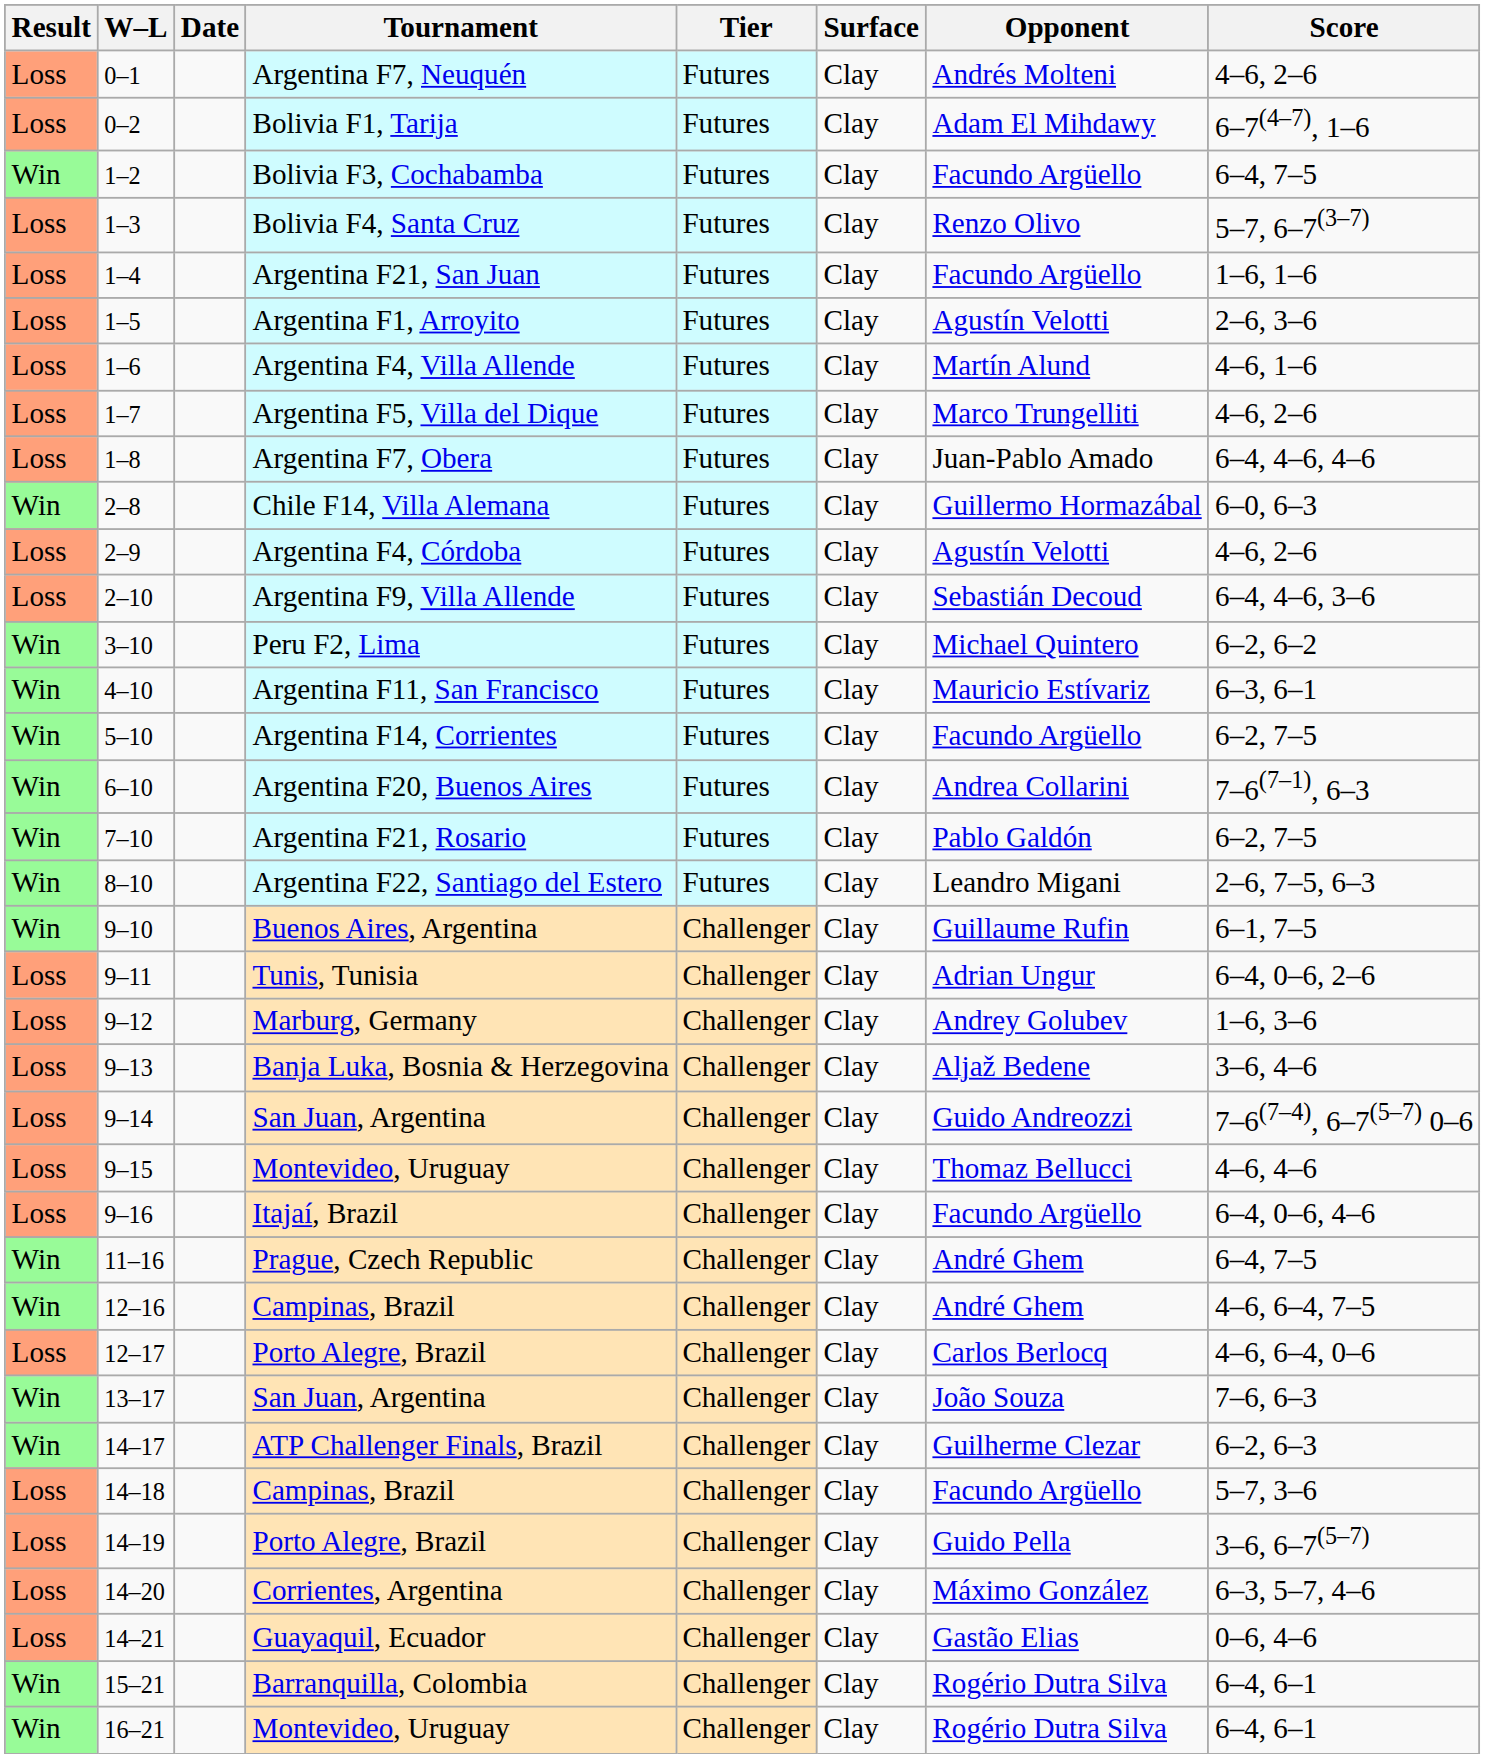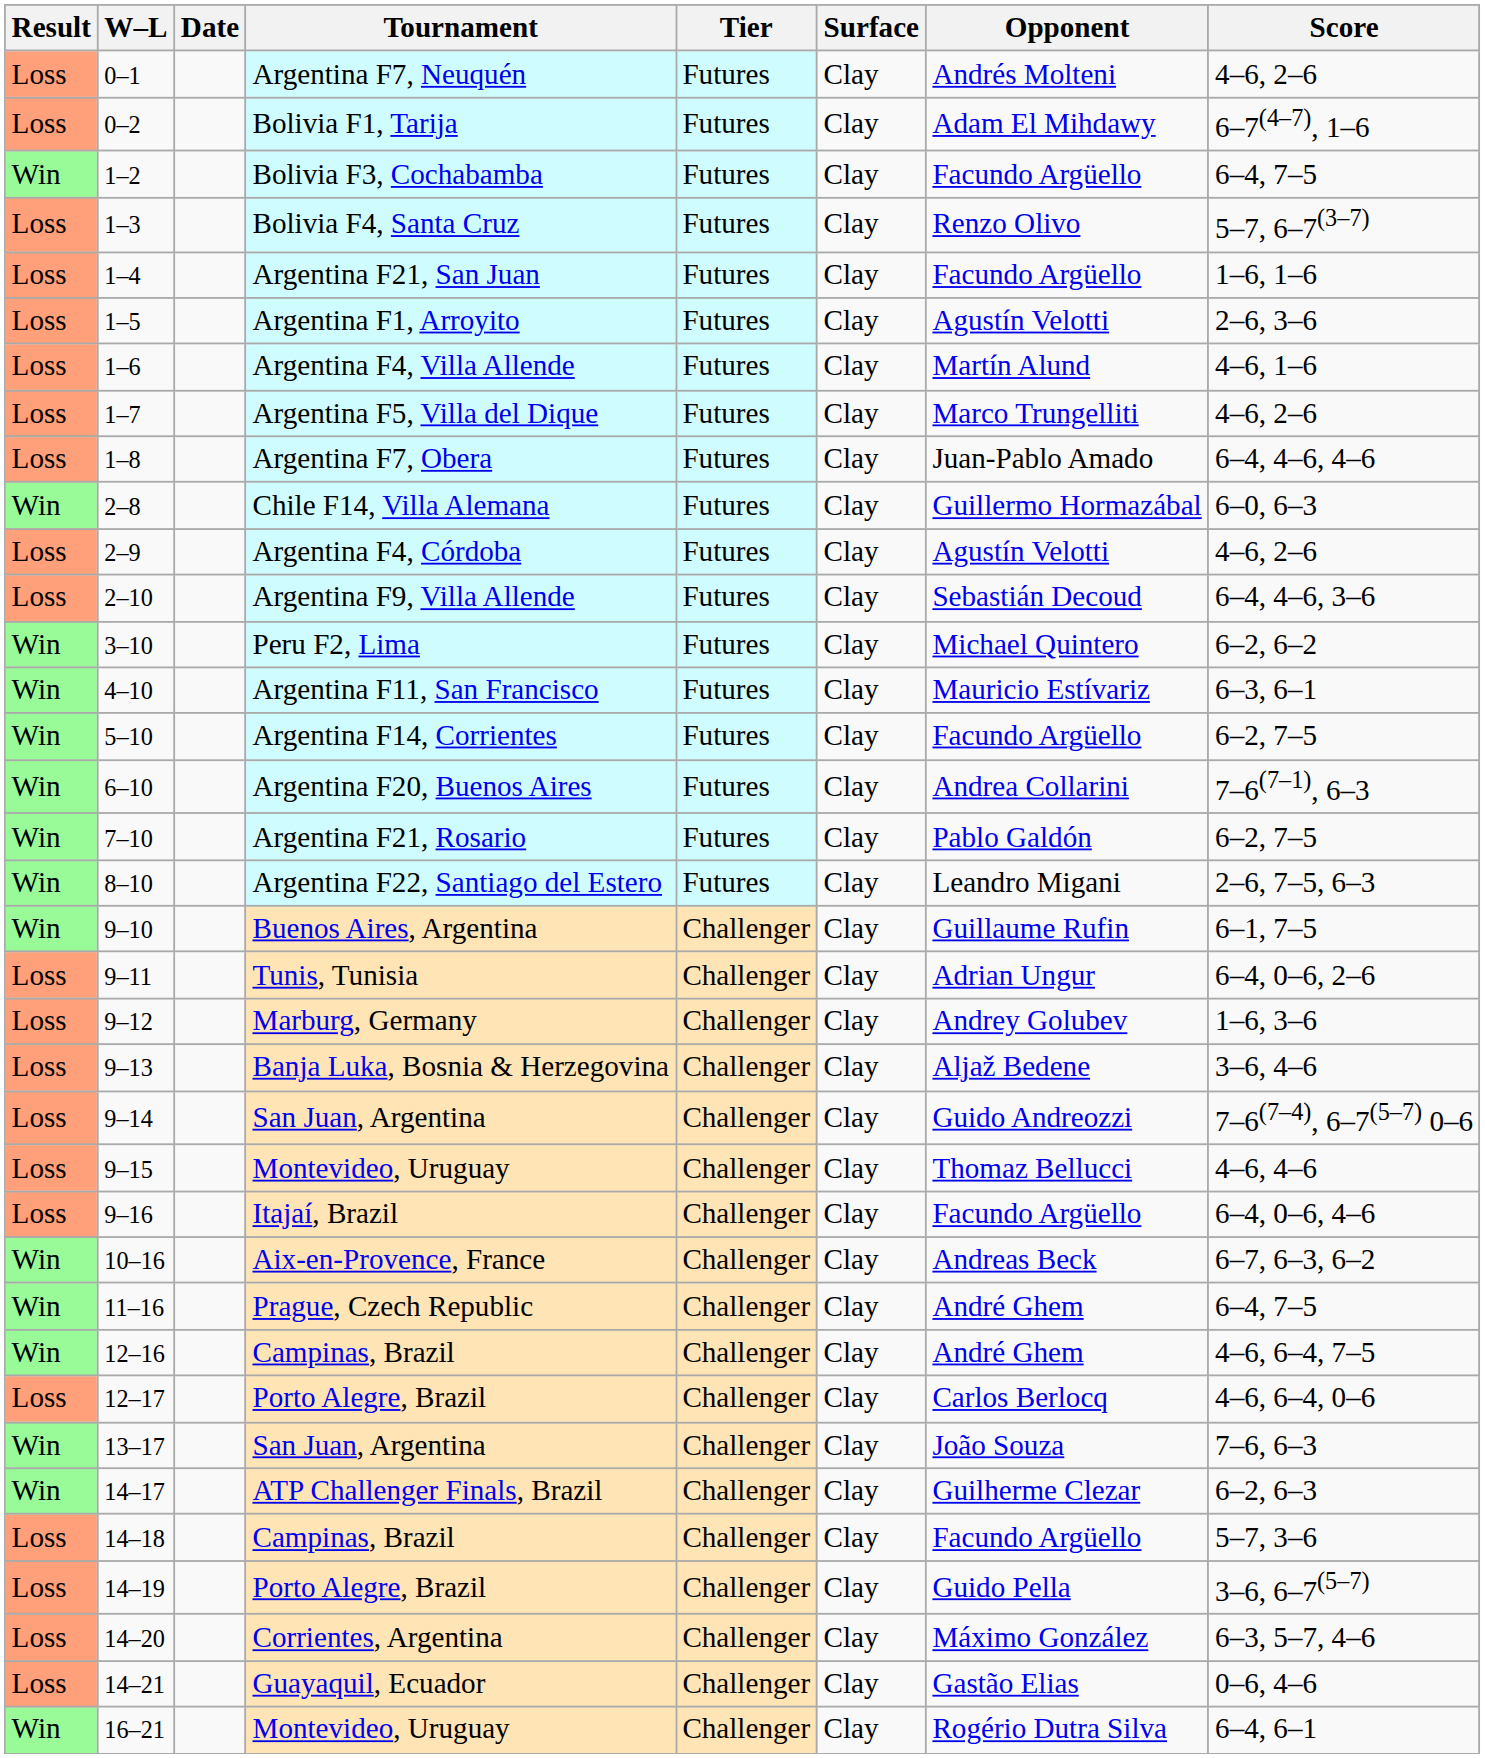 <table class="sortable wikitable">
 <tr>
 <th>Result</th>
 <th class="unsortable">W–L</th>
 <th>Date</th>
 <th>Tournament</th>
 <th>Tier</th>
 <th>Surface</th>
 <th>Opponent</th>
 <th class="unsortable">Score</th>
 </tr>
 <tr>
 <td bgcolor=FFA07A>Loss</td>
 <td><small>0–1</small></td>
 <td></td>
 <td style="background:#cffcff;">Argentina F7, <a href='#'>Neuquén</a></td>
 <td style="background:#cffcff;">Futures</td>
 <td>Clay</td>
 <td> <a href='#'>Andrés Molteni</a></td>
 <td>4–6, 2–6</td>
 </tr>
 <tr>
 <td bgcolor=FFA07A>Loss</td>
 <td><small>0–2</small></td>
 <td></td>
 <td style="background:#cffcff;">Bolivia F1, <a href='#'>Tarija</a></td>
 <td style="background:#cffcff;">Futures</td>
 <td>Clay</td>
 <td> <a href='#'>Adam El Mihdawy</a></td>
 <td>6–7<sup>(4–7)</sup>, 1–6</td>
 </tr>
 <tr>
 <td bgcolor=98FB98>Win</td>
 <td><small>1–2</small></td>
 <td></td>
 <td style="background:#cffcff;">Bolivia F3, <a href='#'>Cochabamba</a></td>
 <td style="background:#cffcff;">Futures</td>
 <td>Clay</td>
 <td> <a href='#'>Facundo Argüello</a></td>
 <td>6–4, 7–5</td>
 </tr>
 <tr>
 <td bgcolor=FFA07A>Loss</td>
 <td><small>1–3</small></td>
 <td></td>
 <td style="background:#cffcff;">Bolivia F4, <a href='#'>Santa Cruz</a></td>
 <td style="background:#cffcff;">Futures</td>
 <td>Clay</td>
 <td> <a href='#'>Renzo Olivo</a></td>
 <td>5–7, 6–7<sup>(3–7)</sup></td>
 </tr>
 <tr>
 <td bgcolor=FFA07A>Loss</td>
 <td><small>1–4</small></td>
 <td></td>
 <td style="background:#cffcff;">Argentina F21, <a href='#'>San Juan</a></td>
 <td style="background:#cffcff;">Futures</td>
 <td>Clay</td>
 <td> <a href='#'>Facundo Argüello</a></td>
 <td>1–6, 1–6</td>
 </tr>
 <tr>
 <td bgcolor=FFA07A>Loss</td>
 <td><small>1–5</small></td>
 <td></td>
 <td style="background:#cffcff;">Argentina F1, <a href='#'>Arroyito</a></td>
 <td style="background:#cffcff;">Futures</td>
 <td>Clay</td>
 <td> <a href='#'>Agustín Velotti</a></td>
 <td>2–6, 3–6</td>
 </tr>
 <tr>
 <td bgcolor=FFA07A>Loss</td>
 <td><small>1–6</small></td>
 <td></td>
 <td style="background:#cffcff;">Argentina F4, <a href='#'>Villa Allende</a></td>
 <td style="background:#cffcff;">Futures</td>
 <td>Clay</td>
 <td> <a href='#'>Martín Alund</a></td>
 <td>4–6, 1–6</td>
 </tr>
 <tr>
 <td bgcolor=FFA07A>Loss</td>
 <td><small>1–7</small></td>
 <td></td>
 <td style="background:#cffcff;">Argentina F5, <a href='#'>Villa del Dique</a></td>
 <td style="background:#cffcff;">Futures</td>
 <td>Clay</td>
 <td> <a href='#'>Marco Trungelliti</a></td>
 <td>4–6, 2–6</td>
 </tr>
 <tr>
 <td bgcolor=FFA07A>Loss</td>
 <td><small>1–8</small></td>
 <td></td>
 <td style="background:#cffcff;">Argentina F7, <a href='#'>Obera</a></td>
 <td style="background:#cffcff;">Futures</td>
 <td>Clay</td>
 <td> Juan-Pablo Amado</td>
 <td>6–4, 4–6, 4–6</td>
 </tr>
 <tr>
 <td bgcolor=98FB98>Win</td>
 <td><small>2–8</small></td>
 <td></td>
 <td style="background:#cffcff;">Chile F14, <a href='#'>Villa Alemana</a></td>
 <td style="background:#cffcff;">Futures</td>
 <td>Clay</td>
 <td> <a href='#'>Guillermo Hormazábal</a></td>
 <td>6–0, 6–3</td>
 </tr>
 <tr>
 <td bgcolor=FFA07A>Loss</td>
 <td><small>2–9</small></td>
 <td></td>
 <td style="background:#cffcff;">Argentina F4, <a href='#'>Córdoba</a></td>
 <td style="background:#cffcff;">Futures</td>
 <td>Clay</td>
 <td> <a href='#'>Agustín Velotti</a></td>
 <td>4–6, 2–6</td>
 </tr>
 <tr>
 <td bgcolor=FFA07A>Loss</td>
 <td><small>2–10</small></td>
 <td></td>
 <td style="background:#cffcff;">Argentina F9, <a href='#'>Villa Allende</a></td>
 <td style="background:#cffcff;">Futures</td>
 <td>Clay</td>
 <td> <a href='#'>Sebastián Decoud</a></td>
 <td>6–4, 4–6, 3–6</td>
 </tr>
 <tr>
 <td bgcolor=98FB98>Win</td>
 <td><small>3–10</small></td>
 <td></td>
 <td style="background:#cffcff;">Peru F2, <a href='#'>Lima</a></td>
 <td style="background:#cffcff;">Futures</td>
 <td>Clay</td>
 <td> <a href='#'>Michael Quintero</a></td>
 <td>6–2, 6–2</td>
 </tr>
 <tr>
 <td bgcolor=98FB98>Win</td>
 <td><small>4–10</small></td>
 <td></td>
 <td style="background:#cffcff;">Argentina F11, <a href='#'>San Francisco</a></td>
 <td style="background:#cffcff;">Futures</td>
 <td>Clay</td>
 <td> <a href='#'>Mauricio Estívariz</a></td>
 <td>6–3, 6–1</td>
 </tr>
 <tr>
 <td bgcolor=98FB98>Win</td>
 <td><small>5–10</small></td>
 <td></td>
 <td style="background:#cffcff;">Argentina F14, <a href='#'>Corrientes</a></td>
 <td style="background:#cffcff;">Futures</td>
 <td>Clay</td>
 <td> <a href='#'>Facundo Argüello</a></td>
 <td>6–2, 7–5</td>
 </tr>
 <tr>
 <td bgcolor=98FB98>Win</td>
 <td><small>6–10</small></td>
 <td></td>
 <td style="background:#cffcff;">Argentina F20, <a href='#'>Buenos Aires</a></td>
 <td style="background:#cffcff;">Futures</td>
 <td>Clay</td>
 <td> <a href='#'>Andrea Collarini</a></td>
 <td>7–6<sup>(7–1)</sup>, 6–3</td>
 </tr>
 <tr>
 <td bgcolor=98FB98>Win</td>
 <td><small>7–10</small></td>
 <td></td>
 <td style="background:#cffcff;">Argentina F21, <a href='#'>Rosario</a></td>
 <td style="background:#cffcff;">Futures</td>
 <td>Clay</td>
 <td> <a href='#'>Pablo Galdón</a></td>
 <td>6–2, 7–5</td>
 </tr>
 <tr>
 <td bgcolor=98FB98>Win</td>
 <td><small>8–10</small></td>
 <td></td>
 <td style="background:#cffcff;">Argentina F22, <a href='#'>Santiago del Estero</a></td>
 <td style="background:#cffcff;">Futures</td>
 <td>Clay</td>
 <td> Leandro Migani</td>
 <td>2–6, 7–5, 6–3</td>
 </tr>
 <tr>
 <td bgcolor=98FB98>Win</td>
 <td><small>9–10</small></td>
 <td><a href='#'></a></td>
 <td style="background:moccasin;"><a href='#'>Buenos Aires</a>, Argentina</td>
 <td style="background:moccasin;">Challenger</td>
 <td>Clay</td>
 <td> <a href='#'>Guillaume Rufin</a></td>
 <td>6–1, 7–5</td>
 </tr>
 <tr>
 <td bgcolor=FFA07A>Loss</td>
 <td><small>9–11</small></td>
 <td><a href='#'></a></td>
 <td style="background:moccasin;"><a href='#'>Tunis</a>, Tunisia</td>
 <td style="background:moccasin;">Challenger</td>
 <td>Clay</td>
 <td> <a href='#'>Adrian Ungur</a></td>
 <td>6–4, 0–6, 2–6</td>
 </tr>
 <tr>
 <td bgcolor=FFA07A>Loss</td>
 <td><small>9–12</small></td>
 <td><a href='#'></a></td>
 <td style="background:moccasin;"><a href='#'>Marburg</a>, Germany</td>
 <td style="background:moccasin;">Challenger</td>
 <td>Clay</td>
 <td> <a href='#'>Andrey Golubev</a></td>
 <td>1–6, 3–6</td>
 </tr>
 <tr>
 <td bgcolor=FFA07A>Loss</td>
 <td><small>9–13</small></td>
 <td><a href='#'></a></td>
 <td style="background:moccasin;"><a href='#'>Banja Luka</a>, Bosnia & Herzegovina</td>
 <td style="background:moccasin;">Challenger</td>
 <td>Clay</td>
 <td> <a href='#'>Aljaž Bedene</a></td>
 <td>3–6, 4–6</td>
 </tr>
 <tr>
 <td bgcolor=FFA07A>Loss</td>
 <td><small>9–14</small></td>
 <td><a href='#'></a></td>
 <td style="background:moccasin;"><a href='#'>San Juan</a>, Argentina</td>
 <td style="background:moccasin;">Challenger</td>
 <td>Clay</td>
 <td> <a href='#'>Guido Andreozzi</a></td>
 <td>7–6<sup>(7–4)</sup>, 6–7<sup>(5–7)</sup> 0–6</td>
 </tr>
 <tr>
 <td bgcolor=FFA07A>Loss</td>
 <td><small>9–15</small></td>
 <td><a href='#'></a></td>
 <td style="background:moccasin;"><a href='#'>Montevideo</a>, Uruguay</td>
 <td style="background:moccasin;">Challenger</td>
 <td>Clay</td>
 <td> <a href='#'>Thomaz Bellucci</a></td>
 <td>4–6, 4–6</td>
 </tr>
 <tr>
 <td bgcolor=FFA07A>Loss</td>
 <td><small>9–16</small></td>
 <td><a href='#'></a></td>
 <td style="background:moccasin;"><a href='#'>Itajaí</a>, Brazil</td>
 <td style="background:moccasin;">Challenger</td>
 <td>Clay</td>
 <td> <a href='#'>Facundo Argüello</a></td>
 <td>6–4, 0–6, 4–6</td>
 </tr>
 <tr>
 <td bgcolor=98FB98>Win</td>
+<td><small>10–16</small></td>
+<td><a href='#'></a></td>
+<td style="background:moccasin;"><a href='#'>Aix-en-Provence</a>, France</td>
+<td style="background:moccasin;">Challenger</td>
+<td>Clay</td>
+<td> <a href='#'>Andreas Beck</a></td>
+<td>6–7, 6–3, 6–2</td>
+</tr>
+<tr>
+<td bgcolor=98FB98>Win</td>
 <td><small>11–16</small></td>
 <td><a href='#'></a></td>
 <td style="background:moccasin;"><a href='#'>Prague</a>, Czech Republic</td>
 <td style="background:moccasin;">Challenger</td>
 <td>Clay</td>
 <td> <a href='#'>André Ghem</a></td>
 <td>6–4, 7–5</td>
 </tr>
 <tr>
 <td bgcolor=98FB98>Win</td>
 <td><small>12–16</small></td>
 <td><a href='#'></a></td>
 <td style="background:moccasin;"><a href='#'>Campinas</a>, Brazil</td>
 <td style="background:moccasin;">Challenger</td>
 <td>Clay</td>
 <td> <a href='#'>André Ghem</a></td>
 <td>4–6, 6–4, 7–5</td>
 </tr>
 <tr>
 <td bgcolor=FFA07A>Loss</td>
 <td><small>12–17</small></td>
 <td><a href='#'></a></td>
 <td style="background:moccasin;"><a href='#'>Porto Alegre</a>, Brazil</td>
 <td style="background:moccasin;">Challenger</td>
 <td>Clay</td>
 <td> <a href='#'>Carlos Berlocq</a></td>
 <td>4–6, 6–4, 0–6</td>
 </tr>
 <tr>
 <td bgcolor=98FB98>Win</td>
 <td><small>13–17</small></td>
 <td><a href='#'></a></td>
 <td style="background:moccasin;"><a href='#'>San Juan</a>, Argentina</td>
 <td style="background:moccasin;">Challenger</td>
 <td>Clay</td>
 <td> <a href='#'>João Souza</a></td>
 <td>7–6, 6–3</td>
 </tr>
 <tr>
 <td bgcolor=98FB98>Win</td>
 <td><small>14–17</small></td>
 <td><a href='#'></a></td>
 <td style="background:moccasin;"><a href='#'>ATP Challenger Finals</a>, Brazil</td>
 <td style="background:moccasin;">Challenger</td>
 <td>Clay</td>
 <td> <a href='#'>Guilherme Clezar</a></td>
 <td>6–2, 6–3</td>
 </tr>
 <tr>
 <td bgcolor=FFA07A>Loss</td>
 <td><small>14–18</small></td>
 <td><a href='#'></a></td>
 <td style="background:moccasin;"><a href='#'>Campinas</a>, Brazil</td>
 <td style="background:moccasin;">Challenger</td>
 <td>Clay</td>
 <td> <a href='#'>Facundo Argüello</a></td>
 <td>5–7, 3–6</td>
 </tr>
 <tr>
 <td bgcolor=FFA07A>Loss</td>
 <td><small>14–19</small></td>
 <td><a href='#'></a></td>
 <td style="background:moccasin;"><a href='#'>Porto Alegre</a>, Brazil</td>
 <td style="background:moccasin;">Challenger</td>
 <td>Clay</td>
 <td> <a href='#'>Guido Pella</a></td>
 <td>3–6, 6–7<sup>(5–7)</sup></td>
 </tr>
 <tr>
 <td bgcolor=FFA07A>Loss</td>
 <td><small>14–20</small></td>
 <td><a href='#'></a></td>
 <td style="background:moccasin;"><a href='#'>Corrientes</a>, Argentina</td>
 <td style="background:moccasin;">Challenger</td>
 <td>Clay</td>
 <td> <a href='#'>Máximo González</a></td>
 <td>6–3, 5–7, 4–6</td>
 </tr>
 <tr>
 <td bgcolor=FFA07A>Loss</td>
 <td><small>14–21</small></td>
 <td><a href='#'></a></td>
 <td style="background:moccasin;"><a href='#'>Guayaquil</a>, Ecuador</td>
 <td style="background:moccasin;">Challenger</td>
 <td>Clay</td>
 <td> <a href='#'>Gastão Elias</a></td>
 <td>0–6, 4–6</td>
 </tr>
 <tr>
 <td bgcolor=98FB98>Win</td>
-<td><small>15–21</small></td>
-<td><a href='#'></a></td>
-<td style="background:moccasin;"><a href='#'>Barranquilla</a>, Colombia</td>
-<td style="background:moccasin;">Challenger</td>
-<td>Clay</td>
-<td> <a href='#'>Rogério Dutra Silva</a></td>
-<td>6–4, 6–1</td>
-</tr>
-<tr>
-<td bgcolor=98FB98>Win</td>
 <td><small>16–21</small></td>
 <td><a href='#'></a></td>
 <td style="background:moccasin;"><a href='#'>Montevideo</a>, Uruguay</td>
 <td style="background:moccasin;">Challenger</td>
 <td>Clay</td>
 <td> <a href='#'>Rogério Dutra Silva</a></td>
 <td>6–4, 6–1</td>
 </tr>
 </table>
